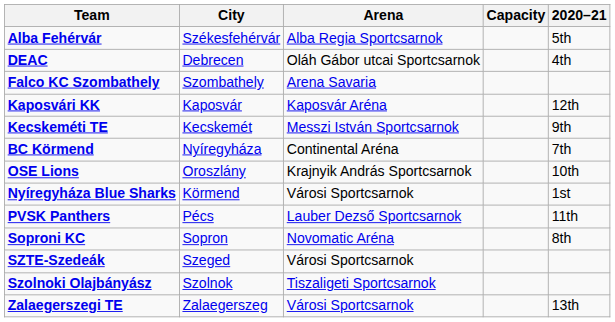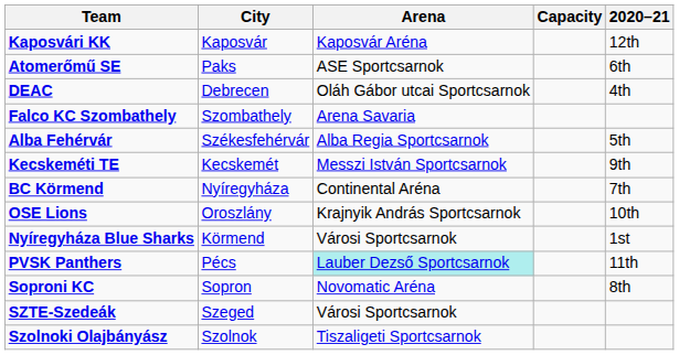 <table class="wikitable sortable">
 <tr>
 <th>Team</th>
 <th>City</th>
 <th>Arena</th>
 <th>Capacity</th>
 <th data-sort-type="number">2020–21</th>
 </tr>
 <tr>
-<td><strong><a href='#'>Alba Fehérvár</a></strong></td>
-<td><a href='#'>Székesfehérvár</a></td>
-<td><a href='#'>Alba Regia Sportcsarnok</a></td>
+<td><strong><a href='#'>Kaposvári KK</a></strong></td>
+<td><a href='#'>Kaposvár</a></td>
+<td><a href='#'>Kaposvár Aréna</a></td>
 <td></td>
-<td>5th</td>
+<td>12th</td>
+</tr>
+<tr>
+<td><strong><a href='#'>Atomerőmű SE</a></strong></td>
+<td><a href='#'>Paks</a></td>
+<td>ASE Sportcsarnok</td>
+<td></td>
+<td>6th</td>
 </tr>
 <tr>
 <td><strong><a href='#'>DEAC</a></strong></td>
 <td><a href='#'>Debrecen</a></td>
 <td>Oláh Gábor utcai Sportcsarnok</td>
 <td></td>
 <td>4th</td>
 </tr>
 <tr>
 <td><strong><a href='#'>Falco KC Szombathely</a></strong></td>
 <td><a href='#'>Szombathely</a></td>
 <td><a href='#'>Arena Savaria</a></td>
 <td></td>
 <td></td>
 </tr>
 <tr>
-<td><strong><a href='#'>Kaposvári KK</a></strong></td>
-<td><a href='#'>Kaposvár</a></td>
-<td><a href='#'>Kaposvár Aréna</a></td>
+<td><strong><a href='#'>Alba Fehérvár</a></strong></td>
+<td><a href='#'>Székesfehérvár</a></td>
+<td><a href='#'>Alba Regia Sportcsarnok</a></td>
 <td></td>
-<td>12th</td>
+<td>5th</td>
 </tr>
 <tr>
 <td><strong><a href='#'>Kecskeméti TE</a></strong></td>
 <td><a href='#'>Kecskemét</a></td>
 <td><a href='#'>Messzi István Sportcsarnok</a></td>
 <td></td>
 <td>9th</td>
 </tr>
 <tr>
 <td><strong><a href='#'>BC Körmend</a></strong></td>
 <td><a href='#'>Nyíregyháza</a></td>
 <td>Continental Aréna</td>
 <td></td>
 <td>7th</td>
 </tr>
 <tr>
 <td><strong><a href='#'>OSE Lions</a></strong></td>
 <td><a href='#'>Oroszlány</a></td>
 <td>Krajnyik András Sportcsarnok</td>
 <td></td>
 <td>10th</td>
 </tr>
 <tr>
 <td><strong><a href='#'>Nyíregyháza Blue Sharks</a></strong></td>
 <td><a href='#'>Körmend</a></td>
 <td>Városi Sportcsarnok</td>
 <td></td>
 <td> 1st </td>
 </tr>
 <tr>
 <td><strong><a href='#'>PVSK Panthers</a></strong></td>
 <td><a href='#'>Pécs</a></td>
-<td><a href='#'>Lauber Dezső Sportcsarnok</a></td>
+<td style="background: paleturquoise;"><a href='#'>Lauber Dezső Sportcsarnok</a></td>
 <td></td>
 <td>11th</td>
 </tr>
 <tr>
 <td><strong><a href='#'>Soproni KC</a></strong></td>
 <td><a href='#'>Sopron</a></td>
 <td><a href='#'>Novomatic Aréna</a></td>
 <td></td>
 <td>8th</td>
 </tr>
 <tr>
 <td><strong><a href='#'>SZTE-Szedeák</a></strong></td>
 <td><a href='#'>Szeged</a></td>
 <td>Városi Sportcsarnok</td>
 <td></td>
 <td></td>
 </tr>
 <tr>
 <td><strong><a href='#'>Szolnoki Olajbányász</a></strong></td>
 <td><a href='#'>Szolnok</a></td>
 <td><a href='#'>Tiszaligeti Sportcsarnok</a></td>
 <td></td>
 <td></td>
 </tr>
-<tr>
-<td><strong><a href='#'>Zalaegerszegi TE</a></strong></td>
-<td><a href='#'>Zalaegerszeg</a></td>
-<td><a href='#'>Városi Sportcsarnok</a></td>
-<td></td>
-<td>13th</td>
-</tr>
 </table>
